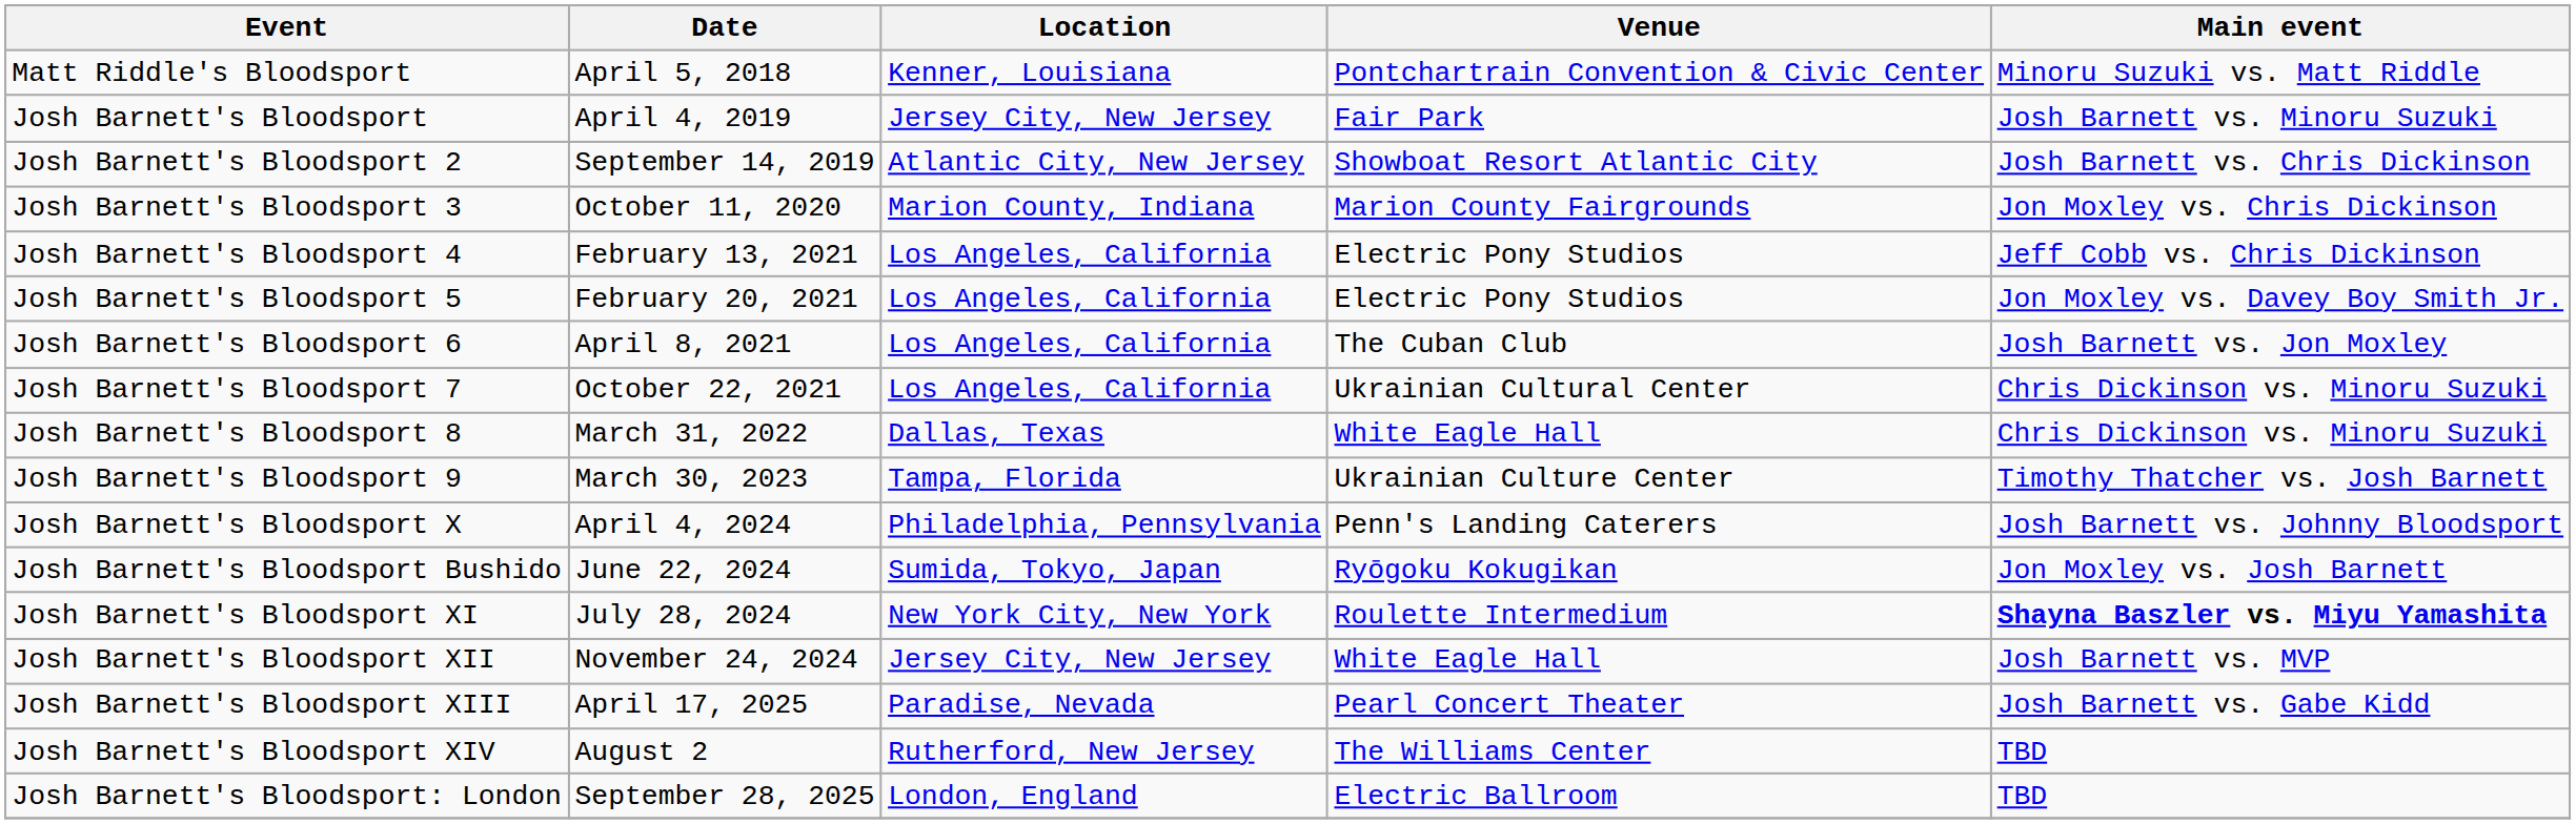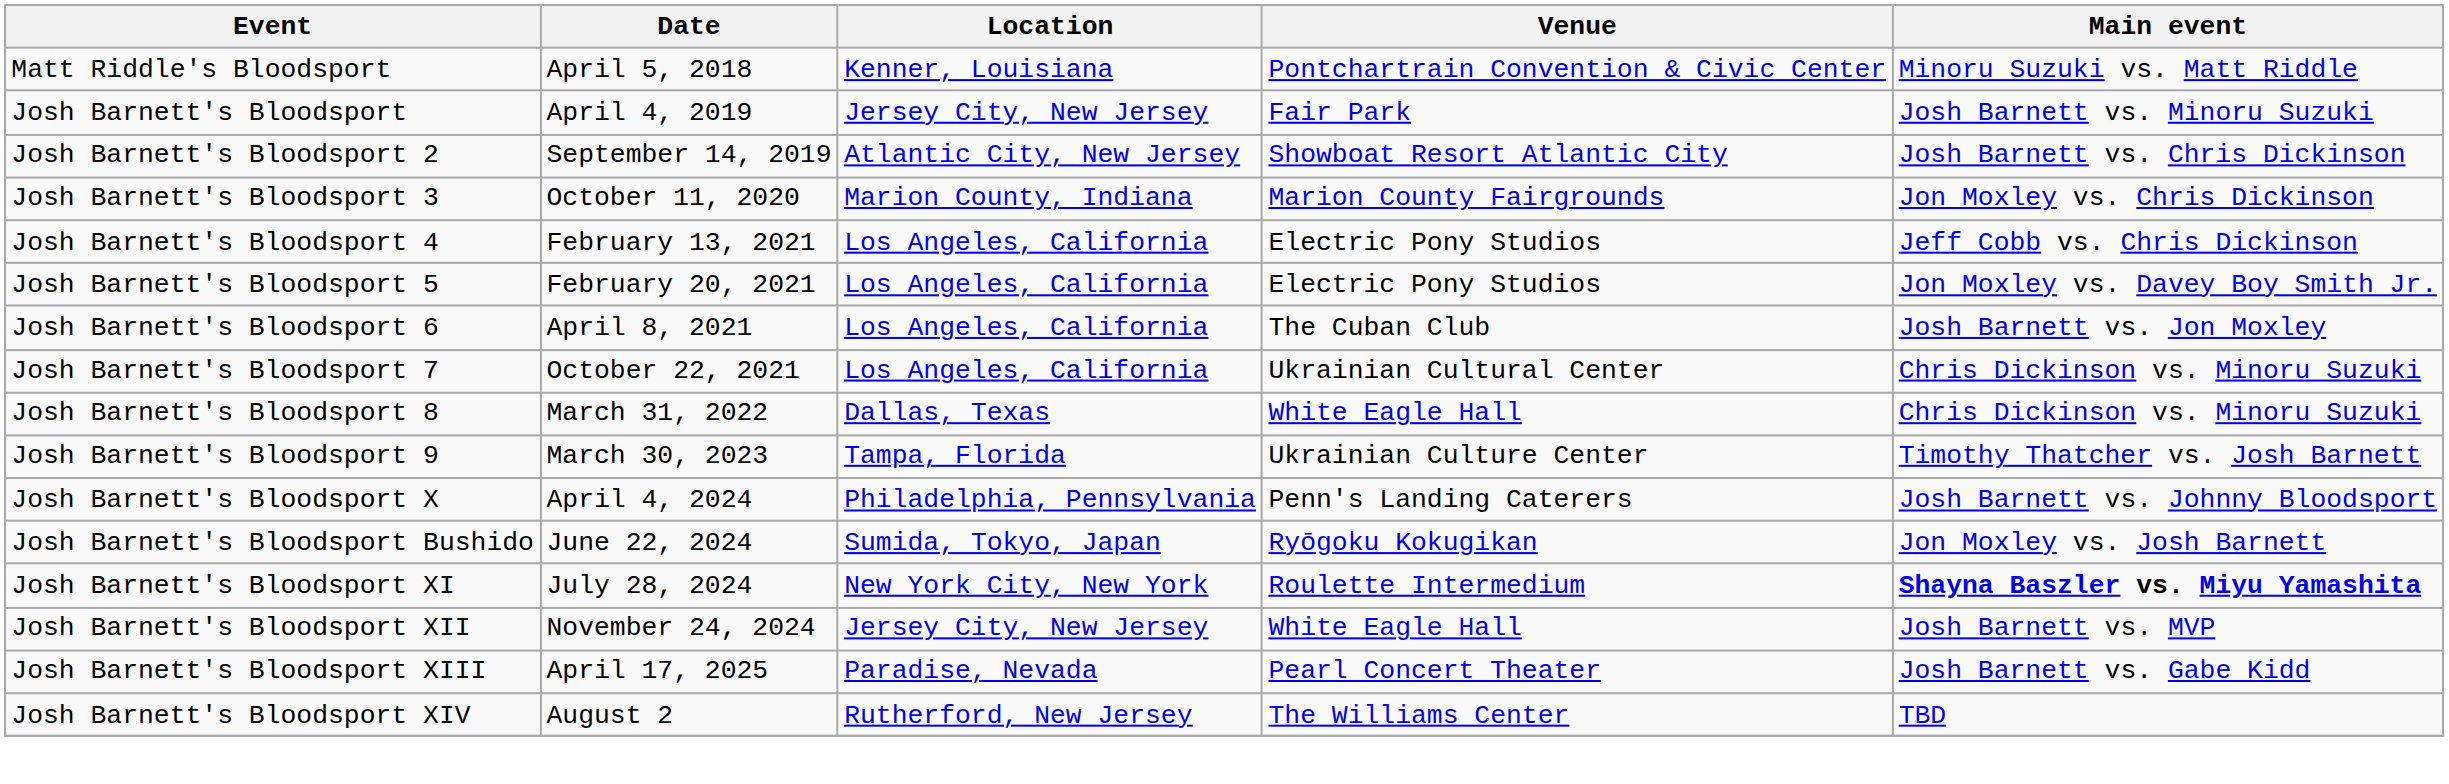 <table class="wikitable">
 <tr>
 <th>Event</th>
 <th>Date</th>
 <th>Location</th>
 <th>Venue</th>
 <th>Main event</th>
 </tr>
 <tr>
 <td>Matt Riddle's Bloodsport</td>
 <td>April 5, 2018</td>
 <td><a href='#'>Kenner, Louisiana</a></td>
 <td><a href='#'>Pontchartrain Convention & Civic Center</a></td>
 <td><a href='#'>Minoru Suzuki</a> vs. <a href='#'>Matt Riddle</a></td>
 </tr>
 <tr>
 <td>Josh Barnett's Bloodsport</td>
 <td>April 4, 2019</td>
 <td><a href='#'>Jersey City, New Jersey</a></td>
 <td><a href='#'>Fair Park</a></td>
 <td><a href='#'>Josh Barnett</a> vs. <a href='#'>Minoru Suzuki</a></td>
 </tr>
 <tr>
 <td>Josh Barnett's Bloodsport 2</td>
 <td>September 14, 2019</td>
 <td><a href='#'>Atlantic City, New Jersey</a></td>
 <td><a href='#'>Showboat Resort Atlantic City</a></td>
 <td><a href='#'>Josh Barnett</a> vs. <a href='#'>Chris Dickinson</a></td>
 </tr>
 <tr>
 <td>Josh Barnett's Bloodsport 3</td>
 <td>October 11, 2020</td>
 <td><a href='#'>Marion County, Indiana</a></td>
 <td><a href='#'>Marion County Fairgrounds</a></td>
 <td><a href='#'>Jon Moxley</a> vs. <a href='#'>Chris Dickinson</a></td>
 </tr>
 <tr>
 <td>Josh Barnett's Bloodsport 4</td>
 <td>February 13, 2021</td>
 <td><a href='#'>Los Angeles, California</a></td>
 <td>Electric Pony Studios</td>
 <td><a href='#'>Jeff Cobb</a> vs. <a href='#'>Chris Dickinson</a></td>
 </tr>
 <tr>
 <td>Josh Barnett's Bloodsport 5</td>
 <td>February 20, 2021</td>
 <td><a href='#'>Los Angeles, California</a></td>
 <td>Electric Pony Studios</td>
 <td><a href='#'>Jon Moxley</a> vs. <a href='#'>Davey Boy Smith Jr.</a></td>
 </tr>
 <tr>
 <td>Josh Barnett's Bloodsport 6</td>
 <td>April 8, 2021</td>
 <td><a href='#'>Los Angeles, California</a></td>
 <td>The Cuban Club</td>
 <td><a href='#'>Josh Barnett</a> vs. <a href='#'>Jon Moxley</a></td>
 </tr>
 <tr>
 <td>Josh Barnett's Bloodsport 7</td>
 <td>October 22, 2021</td>
 <td><a href='#'>Los Angeles, California</a></td>
 <td>Ukrainian Cultural Center</td>
 <td><a href='#'>Chris Dickinson</a> vs. <a href='#'>Minoru Suzuki</a></td>
 </tr>
 <tr>
 <td>Josh Barnett's Bloodsport 8</td>
 <td>March 31, 2022</td>
 <td><a href='#'>Dallas, Texas</a></td>
 <td><a href='#'>White Eagle Hall</a></td>
 <td><a href='#'>Chris Dickinson</a> vs. <a href='#'>Minoru Suzuki</a></td>
 </tr>
 <tr>
 <td>Josh Barnett's Bloodsport 9</td>
 <td>March 30, 2023</td>
 <td><a href='#'>Tampa, Florida</a></td>
 <td>Ukrainian Culture Center</td>
 <td><a href='#'>Timothy Thatcher</a> vs. <a href='#'>Josh Barnett</a></td>
 </tr>
 <tr>
 <td>Josh Barnett's Bloodsport X</td>
 <td>April 4, 2024</td>
 <td><a href='#'>Philadelphia, Pennsylvania</a></td>
 <td>Penn's Landing Caterers</td>
 <td><a href='#'>Josh Barnett</a> vs. <a href='#'>Johnny Bloodsport</a></td>
 </tr>
 <tr>
 <td>Josh Barnett's Bloodsport Bushido</td>
 <td>June 22, 2024</td>
 <td><a href='#'>Sumida, Tokyo, Japan</a></td>
 <td><a href='#'>Ryōgoku Kokugikan</a></td>
 <td><a href='#'>Jon Moxley</a> vs. <a href='#'>Josh Barnett</a></td>
 </tr>
 <tr>
 <td>Josh Barnett's Bloodsport XI</td>
 <td>July 28, 2024</td>
 <td><a href='#'>New York City, New York</a></td>
 <td><a href='#'>Roulette Intermedium</a></td>
 <td><strong><a href='#'>Shayna Baszler</a> vs. <a href='#'>Miyu Yamashita</a></strong></td>
 </tr>
 <tr>
 <td>Josh Barnett's Bloodsport XII</td>
 <td>November 24, 2024</td>
 <td><a href='#'>Jersey City, New Jersey</a></td>
 <td><a href='#'>White Eagle Hall</a></td>
 <td><a href='#'>Josh Barnett</a> vs. <a href='#'>MVP</a></td>
 </tr>
 <tr>
 <td>Josh Barnett's Bloodsport XIII</td>
 <td>April 17, 2025</td>
 <td><a href='#'>Paradise, Nevada</a></td>
 <td><a href='#'>Pearl Concert Theater</a></td>
 <td><a href='#'>Josh Barnett</a> vs. <a href='#'>Gabe Kidd</a></td>
 </tr>
 <tr>
 <td>Josh Barnett's Bloodsport XIV</td>
 <td>August 2</td>
 <td><a href='#'>Rutherford, New Jersey</a></td>
 <td><a href='#'>The Williams Center</a></td>
 <td><a href='#'>TBD</a></td>
 </tr>
 <tr>
-<td>Josh Barnett's Bloodsport: London</td>
-<td>September 28, 2025</td>
-<td><a href='#'>London, England</a></td>
-<td><a href='#'>Electric Ballroom</a></td>
-<td><a href='#'>TBD</a></td>
-</tr>
-<tr>
 </tr>
 </table>
